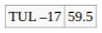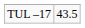 <table class="wikitable">
 <tr align="center">
 </tr>
 <tr align="center">
 <td>TUL –17</td>
-<td>59.5</td>
+<td>43.5</td>
 </tr>
 </table>
